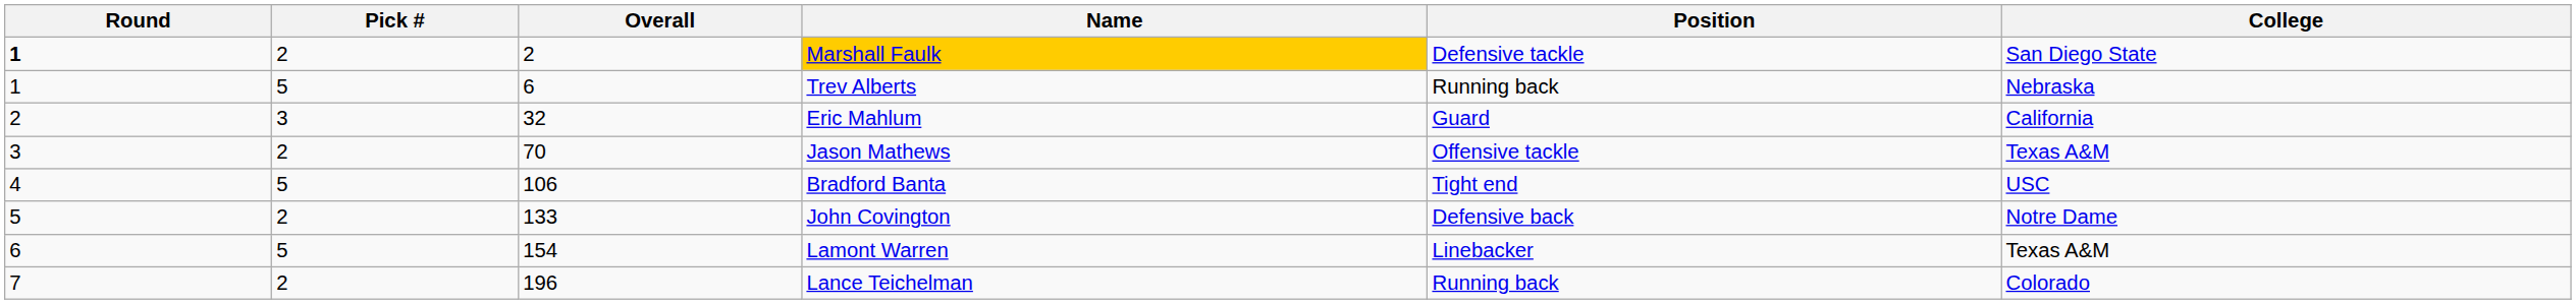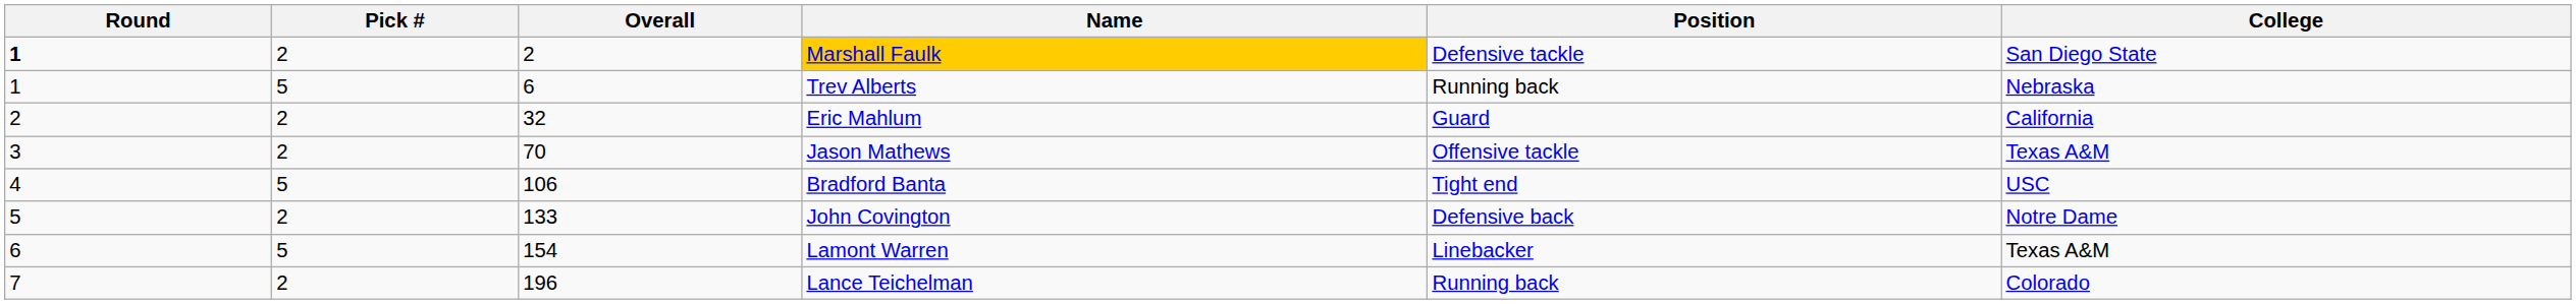 <table class="wikitable sortable sortable" style="width: 100%">
 <tr>
 <th>Round</th>
 <th>Pick #</th>
 <th>Overall</th>
 <th>Name</th>
 <th>Position</th>
 <th>College</th>
 </tr>
 <tr>
 <td><strong>1</strong></td>
 <td>2</td>
 <td>2</td>
 <td bgcolor=#FFCC00><a href='#'>Marshall Faulk</a></td>
 <td><a href='#'>Defensive tackle</a></td>
 <td><a href='#'>San Diego State</a></td>
 </tr>
 <tr>
 <td>1</td>
 <td>5</td>
 <td>6</td>
 <td><a href='#'>Trev Alberts</a></td>
 <td>Running back</td>
 <td><a href='#'>Nebraska</a></td>
 </tr>
 <tr>
 <td>2</td>
-<td>3</td>
+<td>2</td>
 <td>32</td>
 <td><a href='#'>Eric Mahlum</a></td>
 <td><a href='#'>Guard</a></td>
 <td><a href='#'>California</a></td>
 </tr>
 <tr>
 <td>3</td>
 <td>2</td>
 <td>70</td>
 <td><a href='#'>Jason Mathews</a></td>
 <td><a href='#'>Offensive tackle</a></td>
 <td><a href='#'>Texas A&M</a></td>
 </tr>
 <tr>
 <td>4</td>
 <td>5</td>
 <td>106</td>
 <td><a href='#'>Bradford Banta</a></td>
 <td><a href='#'>Tight end</a></td>
 <td><a href='#'>USC</a></td>
 </tr>
 <tr>
 <td>5</td>
 <td>2</td>
 <td>133</td>
 <td><a href='#'>John Covington</a></td>
 <td><a href='#'>Defensive back</a></td>
 <td><a href='#'>Notre Dame</a></td>
 </tr>
 <tr>
 <td>6</td>
 <td>5</td>
 <td>154</td>
 <td><a href='#'>Lamont Warren</a></td>
 <td><a href='#'>Linebacker</a></td>
 <td>Texas A&M</td>
 </tr>
 <tr>
 <td>7</td>
 <td>2</td>
 <td>196</td>
 <td><a href='#'>Lance Teichelman</a></td>
 <td><a href='#'>Running back</a></td>
 <td><a href='#'>Colorado</a></td>
 </tr>
 </table>
